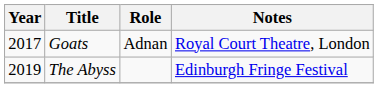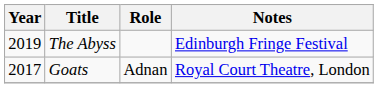 <table class="wikitable sortable">
 <tr>
 <th>Year</th>
 <th>Title</th>
 <th>Role</th>
 <th class="unsortable">Notes</th>
 </tr>
 <tr>
+<td>2019</td>
+<td><em>The Abyss</em></td>
+<td></td>
+<td><a href='#'>Edinburgh Fringe Festival</a></td>
+</tr>
+<tr>
 <td>2017</td>
 <td><em>Goats</em></td>
 <td>Adnan</td>
 <td><a href='#'>Royal Court Theatre</a>, London</td>
 </tr>
 <tr>
-<td>2019</td>
-<td><em>The Abyss</em></td>
-<td></td>
-<td><a href='#'>Edinburgh Fringe Festival</a></td>
-</tr>
-<tr>
 </tr>
 </table>
